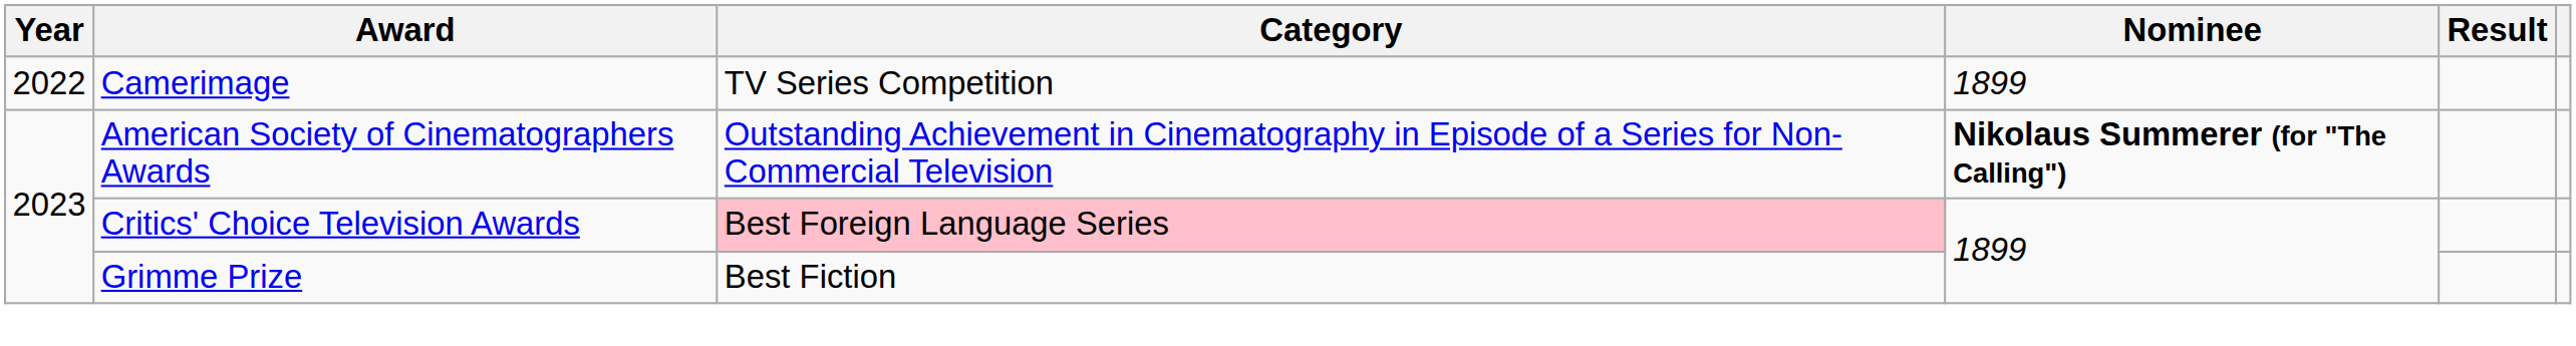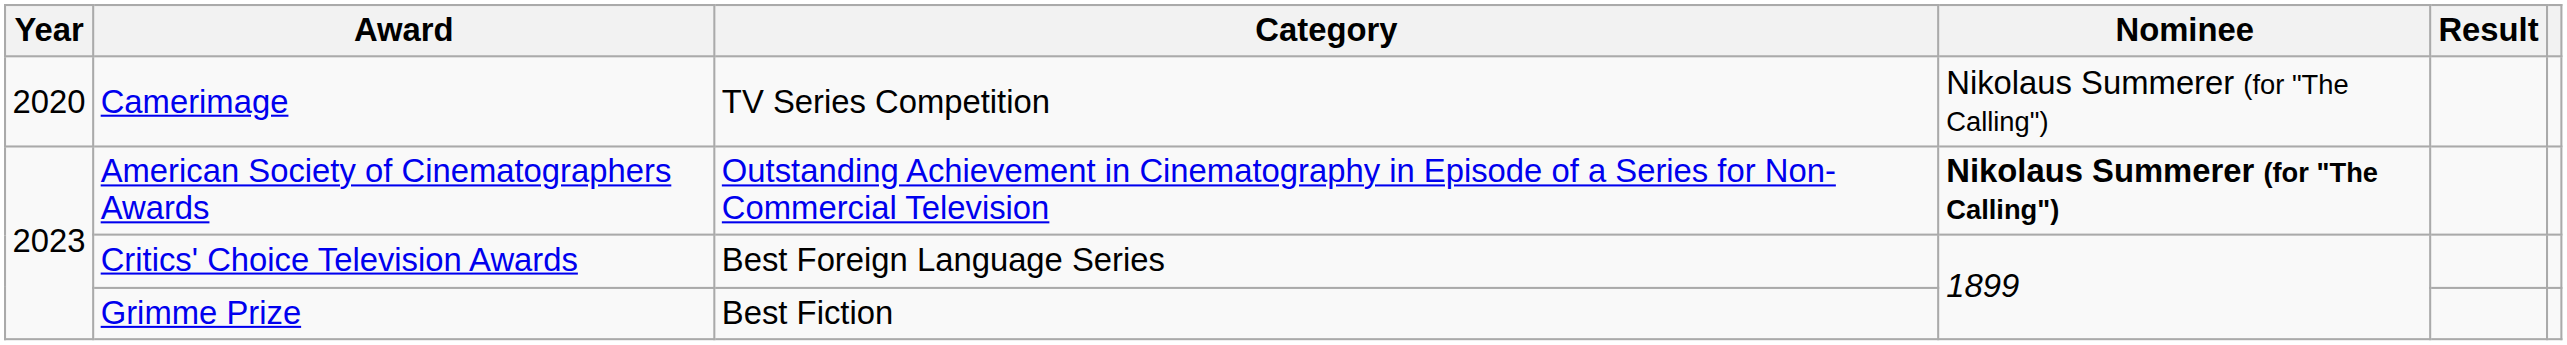 <table class="wikitable plainrowheaders sortable">
 <tr>
 <th>Year</th>
 <th>Award</th>
 <th>Category</th>
 <th>Nominee</th>
 <th>Result</th>
 <th></th>
 </tr>
 <tr>
-<td align="center">2022</td>
+<td align="center">2020</td>
 <td><a href='#'>Camerimage</a></td>
 <td>TV Series Competition</td>
-<td><em>1899</em></td>
+<td>Nikolaus Summerer <small>(for "The Calling")</small></td>
 <td></td>
 <td align="center"></td>
 </tr>
 <tr>
 <td align="center" rowspan="3">2023</td>
 <td><a href='#'>American Society of Cinematographers Awards</a></td>
 <td><a href='#'>Outstanding Achievement in Cinematography in Episode of a Series for Non-Commercial Television</a></td>
 <td><strong>Nikolaus Summerer <small>(for "The Calling")</small></strong></td>
 <td></td>
 <td align="center"></td>
 </tr>
 <tr>
 <td><a href='#'>Critics' Choice Television Awards</a></td>
-<td style="background: pink;">Best Foreign Language Series</td>
+<td>Best Foreign Language Series</td>
 <td rowspan="2"><em>1899</em></td>
 <td></td>
 <td align="center"></td>
 </tr>
 <tr>
 <td><a href='#'>Grimme Prize</a></td>
 <td>Best Fiction</td>
 <td></td>
 <td align="center"></td>
 </tr>
 </table>
